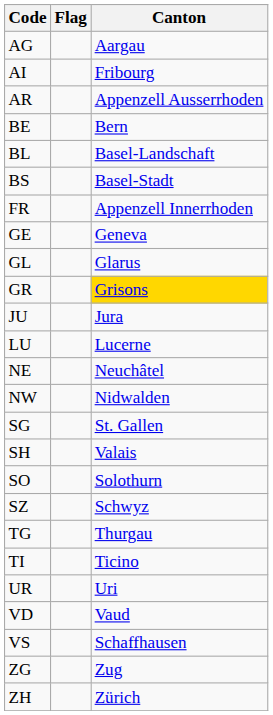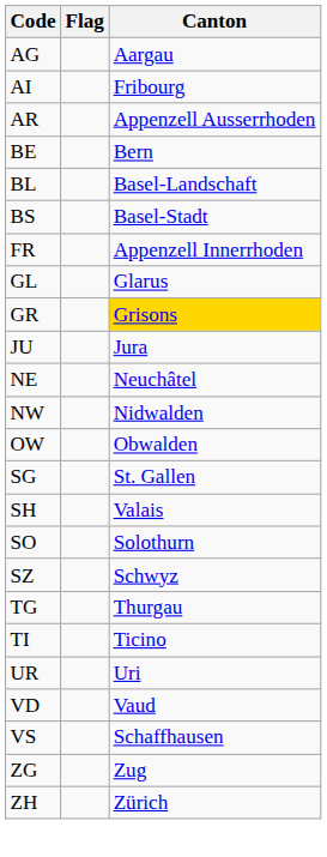 <table class="wikitable">
 <tr>
 <th>Code</th>
 <th>Flag</th>
 <th>Canton</th>
 </tr>
 <tr>
 <td>AG</td>
 <td></td>
 <td><a href='#'>Aargau</a></td>
 </tr>
 <tr>
 <td>AI</td>
 <td></td>
 <td><a href='#'>Fribourg</a></td>
 </tr>
 <tr>
 <td>AR</td>
 <td></td>
 <td><a href='#'>Appenzell Ausserrhoden</a></td>
 </tr>
 <tr>
 <td>BE</td>
 <td></td>
 <td><a href='#'>Bern</a></td>
 </tr>
 <tr>
 <td>BL</td>
 <td></td>
 <td><a href='#'>Basel-Landschaft</a></td>
 </tr>
 <tr>
 <td>BS</td>
 <td></td>
 <td><a href='#'>Basel-Stadt</a></td>
 </tr>
 <tr>
 <td>FR</td>
 <td></td>
 <td><a href='#'>Appenzell Innerrhoden</a></td>
 </tr>
 <tr>
-<td>GE</td>
-<td></td>
-<td><a href='#'>Geneva</a></td>
-</tr>
-<tr>
 <td>GL</td>
 <td></td>
 <td><a href='#'>Glarus</a></td>
 </tr>
 <tr>
 <td>GR</td>
 <td></td>
 <td style="background: gold;"><a href='#'>Grisons</a></td>
 </tr>
 <tr>
 <td>JU</td>
 <td></td>
 <td><a href='#'>Jura</a></td>
 </tr>
 <tr>
-<td>LU</td>
-<td></td>
-<td><a href='#'>Lucerne</a></td>
-</tr>
-<tr>
 <td>NE</td>
 <td></td>
 <td><a href='#'>Neuchâtel</a></td>
 </tr>
 <tr>
 <td>NW</td>
 <td></td>
 <td><a href='#'>Nidwalden</a></td>
+</tr>
+<tr>
+<td>OW</td>
+<td></td>
+<td><a href='#'>Obwalden</a></td>
 </tr>
 <tr>
 <td>SG</td>
 <td></td>
 <td><a href='#'>St. Gallen</a></td>
 </tr>
 <tr>
 <td>SH</td>
 <td></td>
 <td><a href='#'>Valais</a></td>
 </tr>
 <tr>
 <td>SO</td>
 <td></td>
 <td><a href='#'>Solothurn</a></td>
 </tr>
 <tr>
 <td>SZ</td>
 <td></td>
 <td><a href='#'>Schwyz</a></td>
 </tr>
 <tr>
 <td>TG</td>
 <td></td>
 <td><a href='#'>Thurgau</a></td>
 </tr>
 <tr>
 <td>TI</td>
 <td></td>
 <td><a href='#'>Ticino</a></td>
 </tr>
 <tr>
 <td>UR</td>
 <td></td>
 <td><a href='#'>Uri</a></td>
 </tr>
 <tr>
 <td>VD</td>
 <td></td>
 <td><a href='#'>Vaud</a></td>
 </tr>
 <tr>
 <td>VS</td>
 <td></td>
 <td><a href='#'>Schaffhausen</a></td>
 </tr>
 <tr>
 <td>ZG</td>
 <td></td>
 <td><a href='#'>Zug</a></td>
 </tr>
 <tr>
 <td>ZH</td>
 <td></td>
 <td><a href='#'>Zürich</a></td>
 </tr>
 </table>
